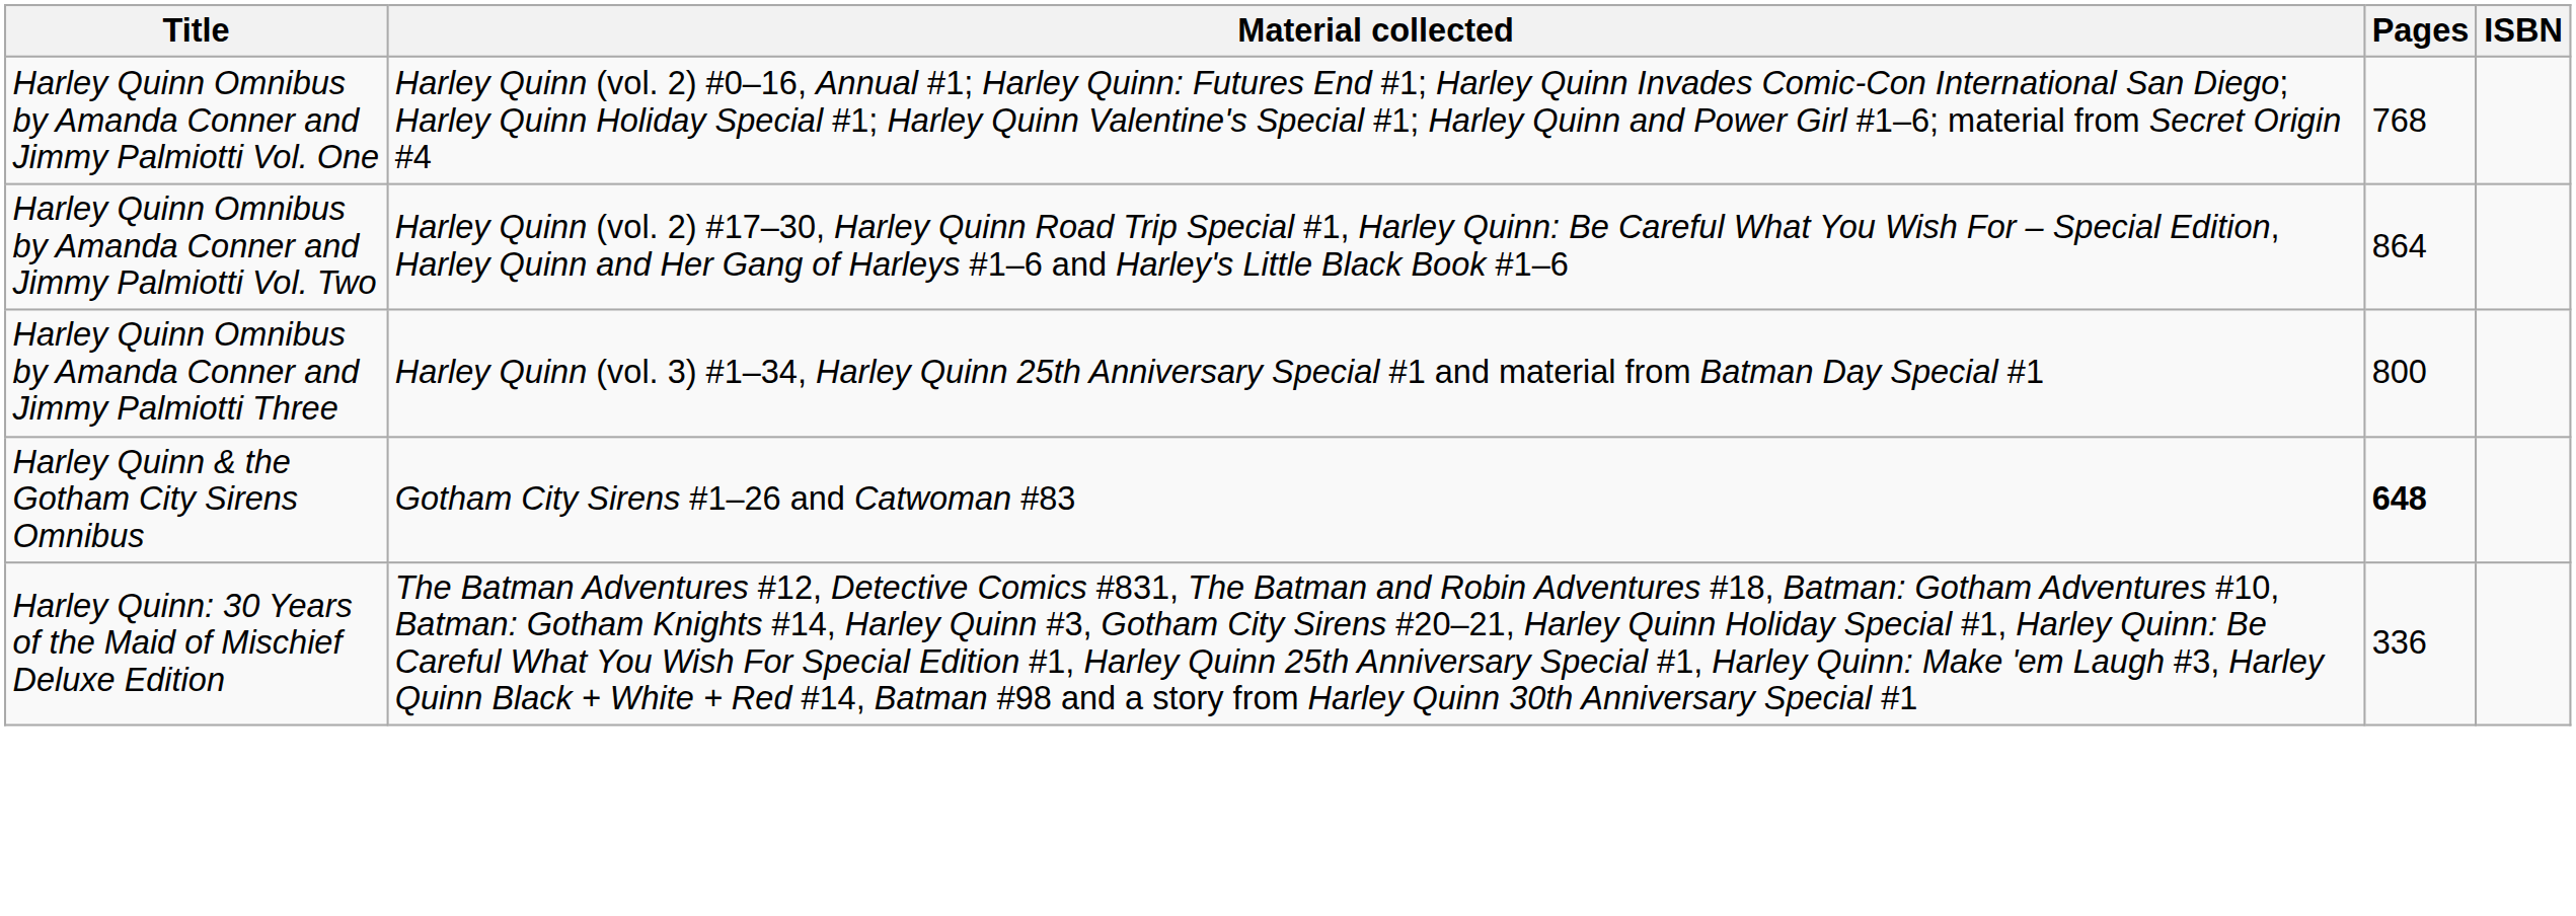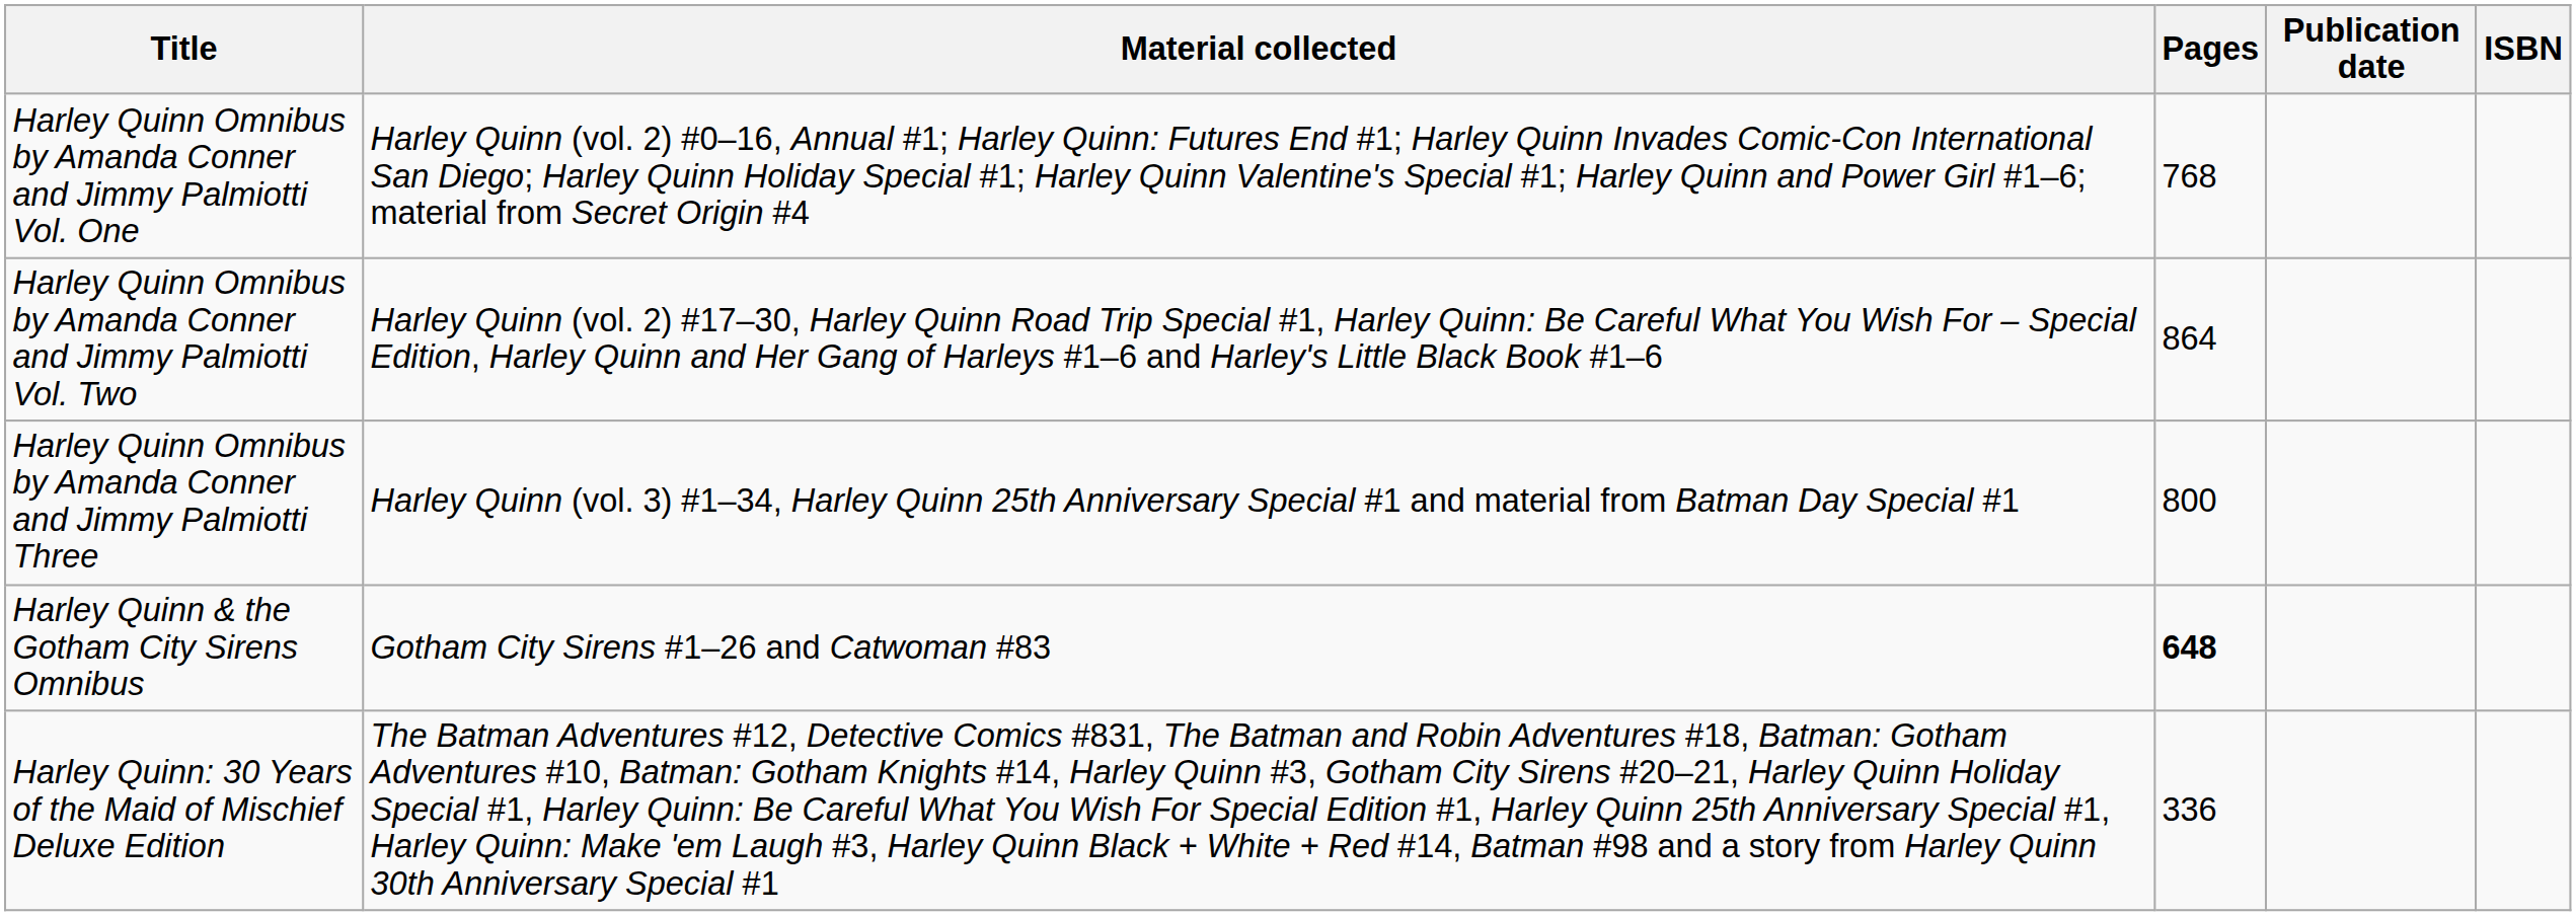 <table class="wikitable mw-collapsible autocollapse">
 <tr>
 <th>Title</th>
 <th>Material collected</th>
 <th>Pages</th>
+<th>Publication date</th>
 <th>ISBN</th>
 </tr>
 <tr>
 <td><em>Harley Quinn Omnibus by Amanda Conner and Jimmy Palmiotti Vol. One</em></td>
 <td><em>Harley Quinn</em> (vol. 2) #0–16, <em>Annual</em> #1; <em>Harley Quinn: Futures End</em> #1; <em>Harley Quinn Invades Comic-Con International San Diego</em>; <em>Harley Quinn Holiday Special</em> #1; <em>Harley Quinn Valentine's Special</em> #1; <em>Harley Quinn and Power Girl</em> #1–6; material from <em>Secret Origin</em> #4</td>
 <td>768</td>
 <td></td>
+<td></td>
 </tr>
 <tr>
 <td><em>Harley Quinn Omnibus by Amanda Conner and Jimmy Palmiotti Vol. Two</em></td>
 <td><em>Harley Quinn</em> (vol. 2) #17–30, <em>Harley Quinn Road Trip Special</em> #1, <em>Harley Quinn: Be Careful What You Wish For – Special Edition</em>, <em>Harley Quinn and Her Gang of Harleys</em> #1–6 and <em>Harley's Little Black Book</em> #1–6</td>
 <td>864</td>
+<td></td>
 <td></td>
 </tr>
 <tr>
 <td><em>Harley Quinn Omnibus by Amanda Conner and Jimmy Palmiotti Three</em></td>
 <td><em>Harley Quinn</em> (vol. 3) #1–34, <em>Harley Quinn 25th Anniversary Special</em> #1 and material from <em>Batman Day Special</em> #1</td>
 <td>800</td>
 <td></td>
+<td></td>
 </tr>
 <tr>
 <td><em>Harley Quinn & the Gotham City Sirens Omnibus</em></td>
 <td><em>Gotham City Sirens</em> #1–26 and <em>Catwoman</em> #83</td>
 <td><strong>648</strong></td>
+<td> </td>
 <td> </td>
 </tr>
 <tr>
 <td><em>Harley Quinn: 30 Years of the Maid of Mischief Deluxe Edition</em></td>
 <td><em>The Batman Adventures</em> #12, <em>Detective Comics</em> #831, <em>The Batman and Robin Adventures</em> #18, <em>Batman: Gotham Adventures</em> #10, <em>Batman: Gotham Knights</em> #14, <em>Harley Quinn</em> #3, <em>Gotham City Sirens</em> #20–21, <em>Harley Quinn Holiday Special</em> #1, <em>Harley Quinn: Be Careful What You Wish For Special Edition</em> #1, <em>Harley Quinn 25th Anniversary Special</em> #1, <em>Harley Quinn: Make 'em Laugh</em> #3, <em>Harley Quinn Black + White + Red</em> #14, <em>Batman</em> #98 and a story from <em>Harley Quinn 30th Anniversary Special</em> #1</td>
 <td>336</td>
 <td></td>
+<td></td>
 </tr>
 </table>
